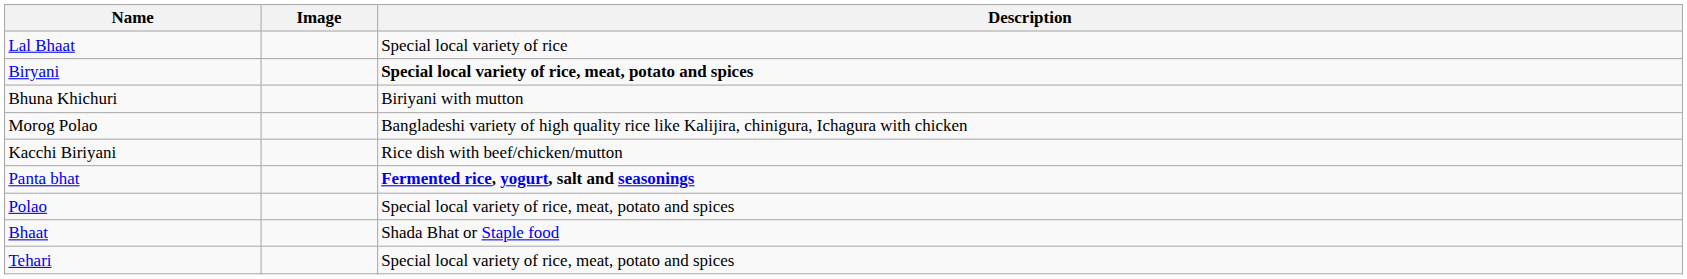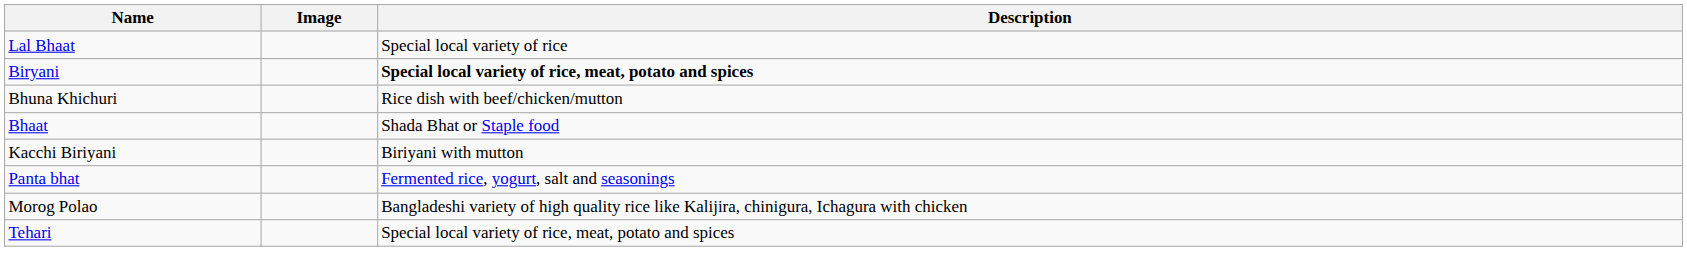 <table class="wikitable sortable" width="100%">
 <tr>
 <th>Name</th>
 <th>Image</th>
 <th>Description</th>
 </tr>
 <tr>
 <td><a href='#'>Lal Bhaat</a></td>
 <td></td>
 <td>Special local variety of rice</td>
 </tr>
 <tr>
 <td><a href='#'>Biryani</a></td>
 <td></td>
 <td><strong>Special local variety of rice, meat, potato and spices</strong></td>
 </tr>
 <tr>
 <td>Bhuna Khichuri</td>
 <td></td>
+<td>Rice dish with beef/chicken/mutton</td>
+</tr>
+<tr>
+<td><a href='#'> Bhaat</a></td>
+<td></td>
+<td>Shada Bhat or <a href='#'>Staple food</a></td>
+</tr>
+<tr>
+<td>Kacchi Biriyani</td>
+<td></td>
 <td>Biriyani with mutton</td>
+</tr>
+<tr>
+<td><a href='#'>Panta bhat</a></td>
+<td></td>
+<td><a href='#'>Fermented rice</a>, <a href='#'>yogurt</a>, salt and <a href='#'>seasonings</a></td>
 </tr>
 <tr>
 <td>Morog Polao</td>
 <td></td>
 <td>Bangladeshi variety of high quality rice like Kalijira, chinigura, Ichagura with chicken</td>
 </tr>
 <tr>
-<td>Kacchi Biriyani</td>
-<td></td>
-<td>Rice dish with beef/chicken/mutton</td>
-</tr>
-<tr>
-<td><a href='#'>Panta bhat</a></td>
-<td></td>
-<td><strong><a href='#'>Fermented rice</a>, <a href='#'>yogurt</a>, salt and <a href='#'>seasonings</a></strong></td>
-</tr>
-<tr>
-<td><a href='#'>Polao</a></td>
-<td></td>
-<td>Special local variety of rice, meat, potato and spices</td>
-</tr>
-<tr>
-<td><a href='#'> Bhaat</a></td>
-<td></td>
-<td>Shada Bhat or <a href='#'>Staple food</a></td>
-</tr>
-<tr>
 <td><a href='#'>Tehari</a></td>
 <td></td>
 <td>Special local variety of rice, meat, potato and spices</td>
 </tr>
 </table>
